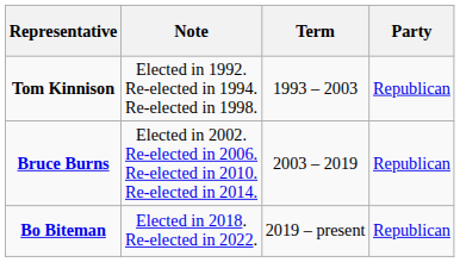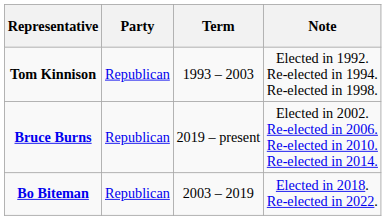 <table class=wikitable style="text-align:center">
 <tr style="height:3em">
 <th>Representative</th>
+<th>Party</th>
+<th>Term</th>
 <th>Note</th>
-<th>Term</th>
-<th>Party</th>
 </tr>
 <tr style="height:3em">
 <td><strong>Tom Kinnison</strong></td>
+<td><a href='#'>Republican</a></td>
+<td>1993 – 2003</td>
 <td>Elected in 1992.<br>Re-elected in 1994.<br>Re-elected in 1998.</td>
-<td>1993 – 2003</td>
-<td><a href='#'>Republican</a></td>
 </tr>
 <tr style="height:3em">
 <td><strong><a href='#'>Bruce Burns</a></strong></td>
+<td><a href='#'>Republican</a></td>
+<td>2019 – present</td>
 <td>Elected in 2002.<br><a href='#'>Re-elected in 2006.</a><br><a href='#'>Re-elected in 2010.</a><br><a href='#'>Re-elected in 2014.</a></td>
-<td>2003 – 2019</td>
-<td><a href='#'>Republican</a></td>
 </tr>
 <tr style="height:3em">
 <td><strong><a href='#'>Bo Biteman</a></strong></td>
+<td><a href='#'>Republican</a></td>
+<td>2003 – 2019</td>
 <td><a href='#'>Elected in 2018</a>.<br><a href='#'>Re-elected in 2022</a>.</td>
-<td>2019 – present</td>
-<td><a href='#'>Republican</a></td>
 </tr>
 </table>
